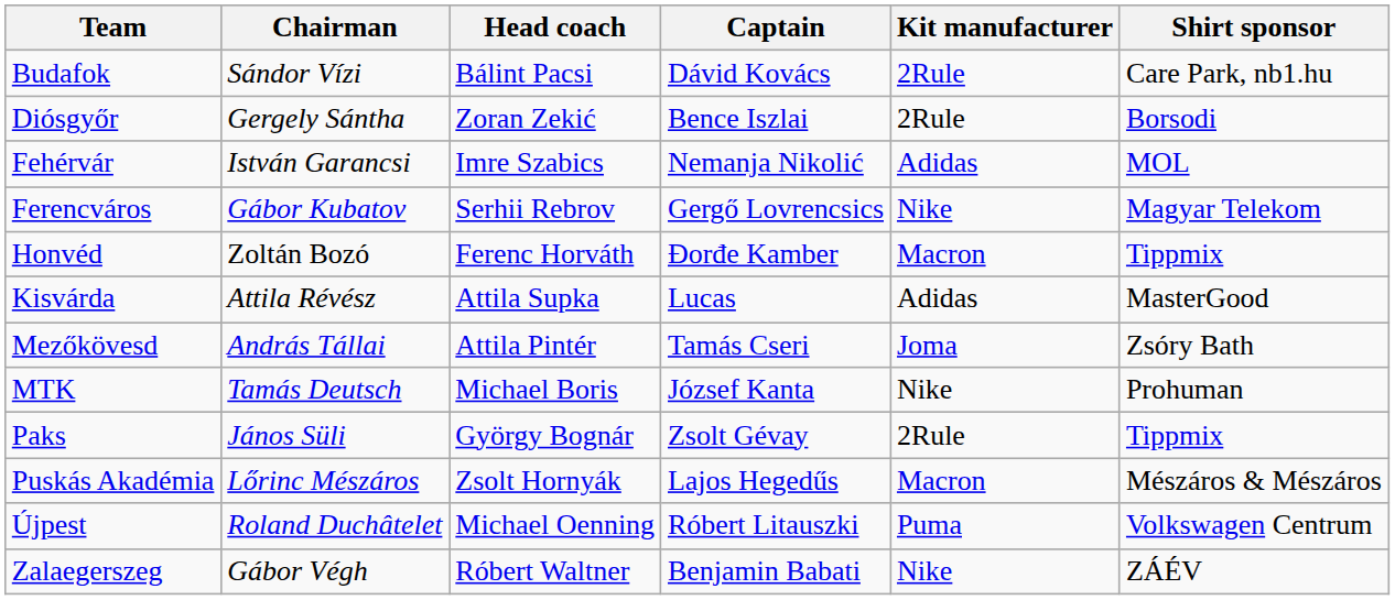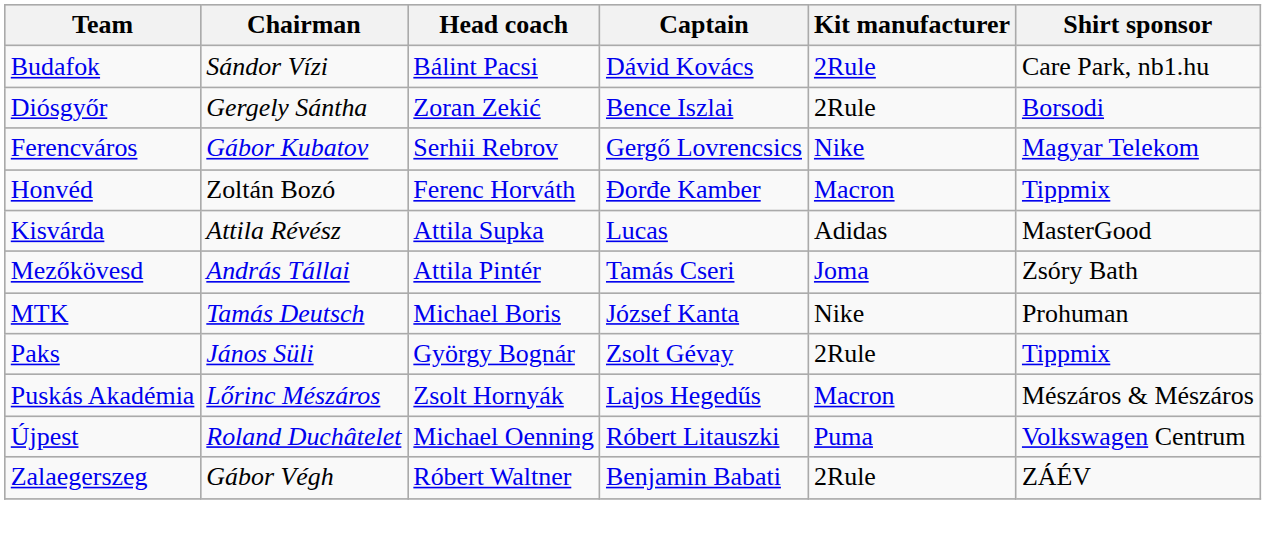 <table class="wikitable sortable">
 <tr>
 <th>Team</th>
 <th>Chairman</th>
 <th>Head coach</th>
 <th>Captain</th>
 <th>Kit manufacturer</th>
 <th>Shirt sponsor</th>
 </tr>
 <tr>
 <td><a href='#'>Budafok</a></td>
 <td> <em>Sándor Vízi</em></td>
 <td> <a href='#'>Bálint Pacsi</a></td>
 <td> <a href='#'>Dávid Kovács</a></td>
 <td> <a href='#'>2Rule</a></td>
 <td>Care Park, nb1.hu</td>
 </tr>
 <tr>
 <td><a href='#'>Diósgyőr</a></td>
 <td> <em>Gergely Sántha</em></td>
 <td> <a href='#'>Zoran Zekić</a></td>
 <td> <a href='#'>Bence Iszlai</a></td>
 <td> 2Rule</td>
 <td><a href='#'>Borsodi</a></td>
-</tr>
-<tr>
-<td><a href='#'>Fehérvár</a></td>
-<td> <em>István Garancsi</em></td>
-<td> <a href='#'>Imre Szabics</a></td>
-<td> <a href='#'>Nemanja Nikolić</a></td>
-<td> <a href='#'>Adidas</a></td>
-<td><a href='#'>MOL</a></td>
 </tr>
 <tr>
 <td><a href='#'>Ferencváros</a></td>
 <td> <em><a href='#'>Gábor Kubatov</a></em></td>
 <td> <a href='#'>Serhii Rebrov</a></td>
 <td> <a href='#'>Gergő Lovrencsics</a></td>
 <td> <a href='#'>Nike</a></td>
 <td><a href='#'>Magyar Telekom</a></td>
 </tr>
 <tr>
 <td><a href='#'>Honvéd</a></td>
 <td> Zoltán Bozó</td>
 <td> <a href='#'>Ferenc Horváth</a></td>
 <td> <a href='#'>Đorđe Kamber</a></td>
 <td> <a href='#'>Macron</a></td>
 <td><a href='#'>Tippmix</a></td>
 </tr>
 <tr>
 <td><a href='#'>Kisvárda</a></td>
 <td> <em>Attila Révész</em></td>
 <td> <a href='#'>Attila Supka</a></td>
 <td> <a href='#'>Lucas</a></td>
 <td> Adidas</td>
 <td>MasterGood</td>
 </tr>
 <tr>
 <td><a href='#'>Mezőkövesd</a></td>
 <td> <em><a href='#'>András Tállai</a></em></td>
 <td> <a href='#'>Attila Pintér</a></td>
 <td> <a href='#'>Tamás Cseri</a></td>
 <td> <a href='#'>Joma</a></td>
 <td>Zsóry Bath</td>
 </tr>
 <tr>
 <td><a href='#'>MTK</a></td>
 <td> <em><a href='#'>Tamás Deutsch</a></em></td>
 <td> <a href='#'>Michael Boris</a></td>
 <td> <a href='#'>József Kanta</a></td>
 <td> Nike</td>
 <td>Prohuman</td>
 </tr>
 <tr>
 <td><a href='#'>Paks</a></td>
 <td> <em><a href='#'>János Süli</a></em></td>
 <td> <a href='#'>György Bognár</a></td>
 <td> <a href='#'>Zsolt Gévay</a></td>
 <td> 2Rule</td>
 <td><a href='#'>Tippmix</a></td>
 </tr>
 <tr>
 <td><a href='#'>Puskás Akadémia</a></td>
 <td> <em><a href='#'>Lőrinc Mészáros</a></em></td>
 <td> <a href='#'>Zsolt Hornyák</a></td>
 <td> <a href='#'>Lajos Hegedűs</a></td>
 <td> <a href='#'>Macron</a></td>
 <td>Mészáros & Mészáros</td>
 </tr>
 <tr>
 <td><a href='#'>Újpest</a></td>
 <td> <em><a href='#'>Roland Duchâtelet</a></em></td>
 <td> <a href='#'>Michael Oenning</a></td>
 <td> <a href='#'>Róbert Litauszki</a></td>
 <td> <a href='#'>Puma</a></td>
 <td><a href='#'>Volkswagen</a> Centrum</td>
 </tr>
 <tr>
 <td><a href='#'>Zalaegerszeg</a></td>
 <td> <em>Gábor Végh</em></td>
 <td> <a href='#'>Róbert Waltner</a></td>
 <td> <a href='#'>Benjamin Babati</a></td>
-<td> <a href='#'>Nike</a></td>
+<td> 2Rule</td>
 <td>ZÁÉV</td>
 </tr>
 </table>
